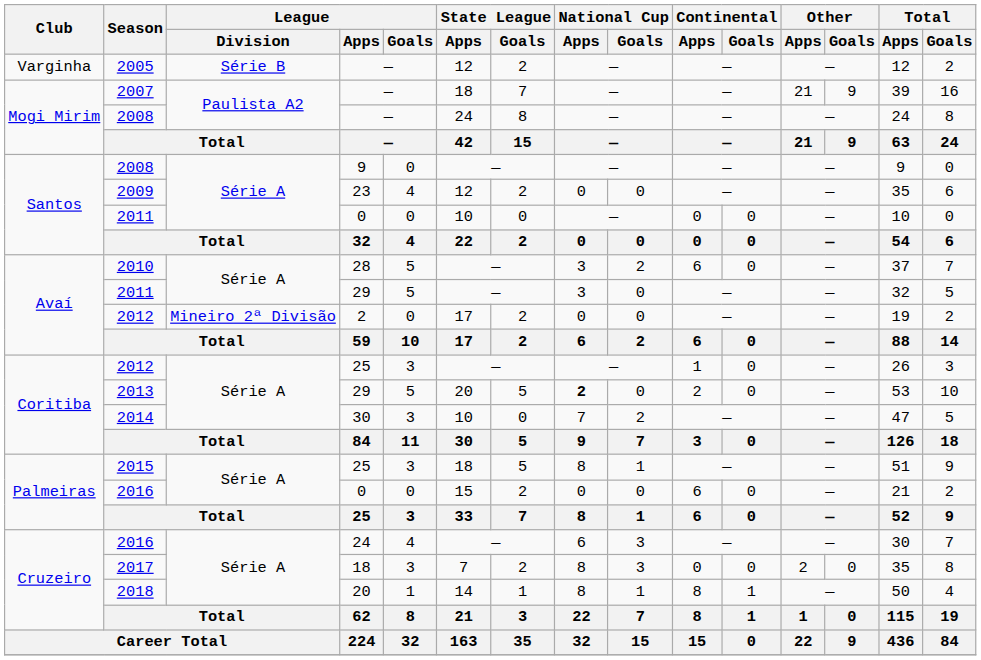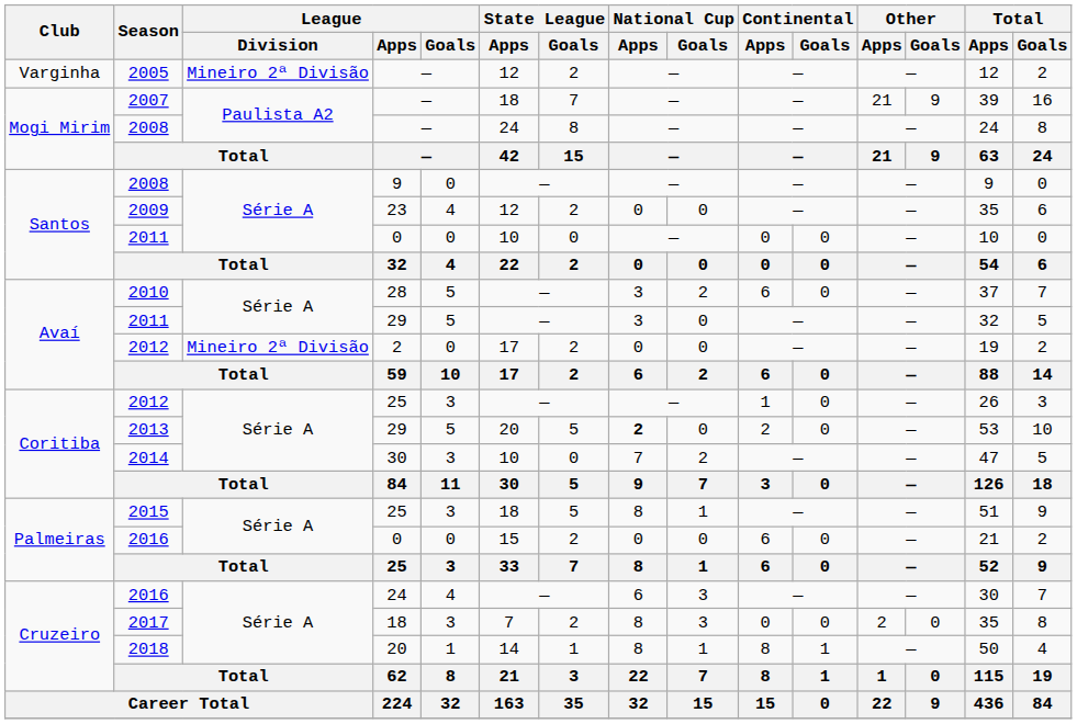 <table class="wikitable" style="text-align: center;">
 <tr>
 <th rowspan="2">Club</th>
 <th rowspan="2">Season</th>
 <th colspan="3">League</th>
 <th colspan="2">State League</th>
 <th colspan="2">National Cup</th>
 <th colspan="2">Continental</th>
 <th colspan="2">Other</th>
 <th colspan="2">Total</th>
 </tr>
 <tr>
 <th>Division</th>
 <th>Apps</th>
 <th>Goals</th>
 <th>Apps</th>
 <th>Goals</th>
 <th>Apps</th>
 <th>Goals</th>
 <th>Apps</th>
 <th>Goals</th>
 <th>Apps</th>
 <th>Goals</th>
 <th>Apps</th>
 <th>Goals</th>
 </tr>
 <tr>
 <td valign="center">Varginha</td>
 <td><a href='#'>2005</a></td>
-<td><a href='#'>Série B</a></td>
+<td><a href='#'>Mineiro 2ª Divisão</a></td>
 <td colspan="2">—</td>
 <td>12</td>
 <td>2</td>
 <td colspan="2">—</td>
 <td colspan="2">—</td>
 <td colspan="2">—</td>
 <td>12</td>
 <td>2</td>
 </tr>
 <tr>
 <td rowspan="3" valign="center"><a href='#'>Mogi Mirim</a></td>
 <td><a href='#'>2007</a></td>
 <td rowspan="2"><a href='#'>Paulista A2</a></td>
 <td colspan="2">—</td>
 <td>18</td>
 <td>7</td>
 <td colspan="2">—</td>
 <td colspan="2">—</td>
 <td>21</td>
 <td>9</td>
 <td>39</td>
 <td>16</td>
 </tr>
 <tr>
 <td><a href='#'>2008</a></td>
 <td colspan="2">—</td>
 <td>24</td>
 <td>8</td>
 <td colspan="2">—</td>
 <td colspan="2">—</td>
 <td colspan="2">—</td>
 <td>24</td>
 <td>8</td>
 </tr>
 <tr>
 <th colspan="2"><strong>Total</strong></th>
 <th colspan="2">—</th>
 <th>42</th>
 <th>15</th>
 <th colspan="2">—</th>
 <th colspan="2">—</th>
 <th>21</th>
 <th>9</th>
 <th>63</th>
 <th>24</th>
 </tr>
 <tr>
 <td rowspan="4" valign="center"><a href='#'>Santos</a></td>
 <td><a href='#'>2008</a></td>
 <td rowspan="3"><a href='#'>Série A</a></td>
 <td>9</td>
 <td>0</td>
 <td colspan="2">—</td>
 <td colspan="2">—</td>
 <td colspan="2">—</td>
 <td colspan="2">—</td>
 <td>9</td>
 <td>0</td>
 </tr>
 <tr>
 <td><a href='#'>2009</a></td>
 <td>23</td>
 <td>4</td>
 <td>12</td>
 <td>2</td>
 <td>0</td>
 <td>0</td>
 <td colspan="2">—</td>
 <td colspan="2">—</td>
 <td>35</td>
 <td>6</td>
 </tr>
 <tr>
 <td><a href='#'>2011</a></td>
 <td>0</td>
 <td>0</td>
 <td>10</td>
 <td>0</td>
 <td colspan="2">—</td>
 <td>0</td>
 <td>0</td>
 <td colspan="2">—</td>
 <td>10</td>
 <td>0</td>
 </tr>
 <tr>
 <th colspan="2"><strong>Total</strong></th>
 <th>32</th>
 <th>4</th>
 <th>22</th>
 <th>2</th>
 <th>0</th>
 <th>0</th>
 <th>0</th>
 <th>0</th>
 <th colspan="2">—</th>
 <th>54</th>
 <th>6</th>
 </tr>
 <tr>
 <td rowspan="4" valign="center"><a href='#'>Avaí</a></td>
 <td><a href='#'>2010</a></td>
 <td rowspan="2">Série A</td>
 <td>28</td>
 <td>5</td>
 <td colspan="2">—</td>
 <td>3</td>
 <td>2</td>
 <td>6</td>
 <td>0</td>
 <td colspan="2">—</td>
 <td>37</td>
 <td>7</td>
 </tr>
 <tr>
 <td><a href='#'>2011</a></td>
 <td>29</td>
 <td>5</td>
 <td colspan="2">—</td>
 <td>3</td>
 <td>0</td>
 <td colspan="2">—</td>
 <td colspan="2">—</td>
 <td>32</td>
 <td>5</td>
 </tr>
 <tr>
 <td><a href='#'>2012</a></td>
 <td><a href='#'>Mineiro 2ª Divisão</a></td>
 <td>2</td>
 <td>0</td>
 <td>17</td>
 <td>2</td>
 <td>0</td>
 <td>0</td>
 <td colspan="2">—</td>
 <td colspan="2">—</td>
 <td>19</td>
 <td>2</td>
 </tr>
 <tr>
 <th colspan="2"><strong>Total</strong></th>
 <th>59</th>
 <th>10</th>
 <th>17</th>
 <th>2</th>
 <th>6</th>
 <th>2</th>
 <th>6</th>
 <th>0</th>
 <th colspan="2">—</th>
 <th>88</th>
 <th>14</th>
 </tr>
 <tr>
 <td rowspan="4" valign="center"><a href='#'>Coritiba</a></td>
 <td><a href='#'>2012</a></td>
 <td rowspan="3">Série A</td>
 <td>25</td>
 <td>3</td>
 <td colspan="2">—</td>
 <td colspan="2">—</td>
 <td>1</td>
 <td>0</td>
 <td colspan="2">—</td>
 <td>26</td>
 <td>3</td>
 </tr>
 <tr>
 <td><a href='#'>2013</a></td>
 <td>29</td>
 <td>5</td>
 <td>20</td>
 <td>5</td>
 <td><strong>2</strong></td>
 <td>0</td>
 <td>2</td>
 <td>0</td>
 <td colspan="2">—</td>
 <td>53</td>
 <td>10</td>
 </tr>
 <tr>
 <td><a href='#'>2014</a></td>
 <td>30</td>
 <td>3</td>
 <td>10</td>
 <td>0</td>
 <td>7</td>
 <td>2</td>
 <td colspan="2">—</td>
 <td colspan="2">—</td>
 <td>47</td>
 <td>5</td>
 </tr>
 <tr>
 <th colspan="2"><strong>Total</strong></th>
 <th>84</th>
 <th>11</th>
 <th>30</th>
 <th>5</th>
 <th>9</th>
 <th>7</th>
 <th>3</th>
 <th>0</th>
 <th colspan="2">—</th>
 <th>126</th>
 <th>18</th>
 </tr>
 <tr>
 <td rowspan="3" valign="center"><a href='#'>Palmeiras</a></td>
 <td><a href='#'>2015</a></td>
 <td rowspan="2">Série A</td>
 <td>25</td>
 <td>3</td>
 <td>18</td>
 <td>5</td>
 <td>8</td>
 <td>1</td>
 <td colspan="2">—</td>
 <td colspan="2">—</td>
 <td>51</td>
 <td>9</td>
 </tr>
 <tr>
 <td><a href='#'>2016</a></td>
 <td>0</td>
 <td>0</td>
 <td>15</td>
 <td>2</td>
 <td>0</td>
 <td>0</td>
 <td>6</td>
 <td>0</td>
 <td colspan="2">—</td>
 <td>21</td>
 <td>2</td>
 </tr>
 <tr>
 <th colspan="2"><strong>Total</strong></th>
 <th>25</th>
 <th>3</th>
 <th>33</th>
 <th>7</th>
 <th>8</th>
 <th>1</th>
 <th>6</th>
 <th>0</th>
 <th colspan="2">—</th>
 <th>52</th>
 <th>9</th>
 </tr>
 <tr>
 <td rowspan="4" valign="center"><a href='#'>Cruzeiro</a></td>
 <td><a href='#'>2016</a></td>
 <td rowspan="3">Série A</td>
 <td>24</td>
 <td>4</td>
 <td colspan="2">—</td>
 <td>6</td>
 <td>3</td>
 <td colspan="2">—</td>
 <td colspan="2">—</td>
 <td>30</td>
 <td>7</td>
 </tr>
 <tr>
 <td><a href='#'>2017</a></td>
 <td>18</td>
 <td>3</td>
 <td>7</td>
 <td>2</td>
 <td>8</td>
 <td>3</td>
 <td>0</td>
 <td>0</td>
 <td>2</td>
 <td>0</td>
 <td>35</td>
 <td>8</td>
 </tr>
 <tr>
 <td><a href='#'>2018</a></td>
 <td>20</td>
 <td>1</td>
 <td>14</td>
 <td>1</td>
 <td>8</td>
 <td>1</td>
 <td>8</td>
 <td>1</td>
 <td colspan="2">—</td>
 <td>50</td>
 <td>4</td>
 </tr>
 <tr>
 <th colspan="2"><strong>Total</strong></th>
 <th>62</th>
 <th>8</th>
 <th>21</th>
 <th>3</th>
 <th>22</th>
 <th>7</th>
 <th>8</th>
 <th>1</th>
 <th>1</th>
 <th>0</th>
 <th>115</th>
 <th>19</th>
 </tr>
 <tr>
 <th colspan="3"><strong>Career Total</strong></th>
 <th>224</th>
 <th>32</th>
 <th>163</th>
 <th>35</th>
 <th>32</th>
 <th>15</th>
 <th>15</th>
 <th>0</th>
 <th>22</th>
 <th>9</th>
 <th>436</th>
 <th>84</th>
 </tr>
 <tr>
 </tr>
 </table>
